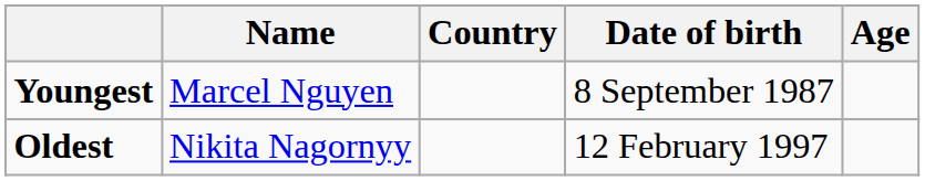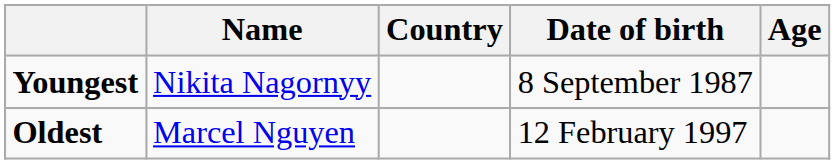 <table class="wikitable">
 <tr>
 <th></th>
 <th><strong>Name</strong></th>
 <th><strong>Country</strong></th>
 <th><strong>Date of birth</strong></th>
 <th><strong>Age</strong></th>
 </tr>
 <tr>
 <td><strong>Youngest</strong></td>
-<td><a href='#'>Marcel Nguyen</a></td>
+<td><a href='#'>Nikita Nagornyy</a></td>
 <td></td>
 <td>8 September 1987</td>
 <td></td>
 </tr>
 <tr>
 <td><strong>Oldest</strong></td>
-<td><a href='#'>Nikita Nagornyy</a></td>
+<td><a href='#'>Marcel Nguyen</a></td>
 <td></td>
 <td>12 February 1997</td>
 <td></td>
 </tr>
 </table>
